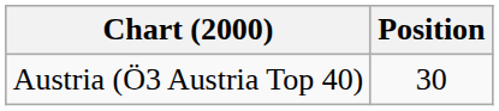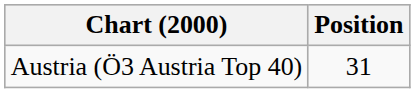 <table class="wikitable">
 <tr>
 <th>Chart (2000)</th>
 <th>Position</th>
 </tr>
 <tr>
 <td>Austria (Ö3 Austria Top 40)</td>
-<td align="center">30</td>
+<td align="center">31</td>
 </tr>
 </table>
